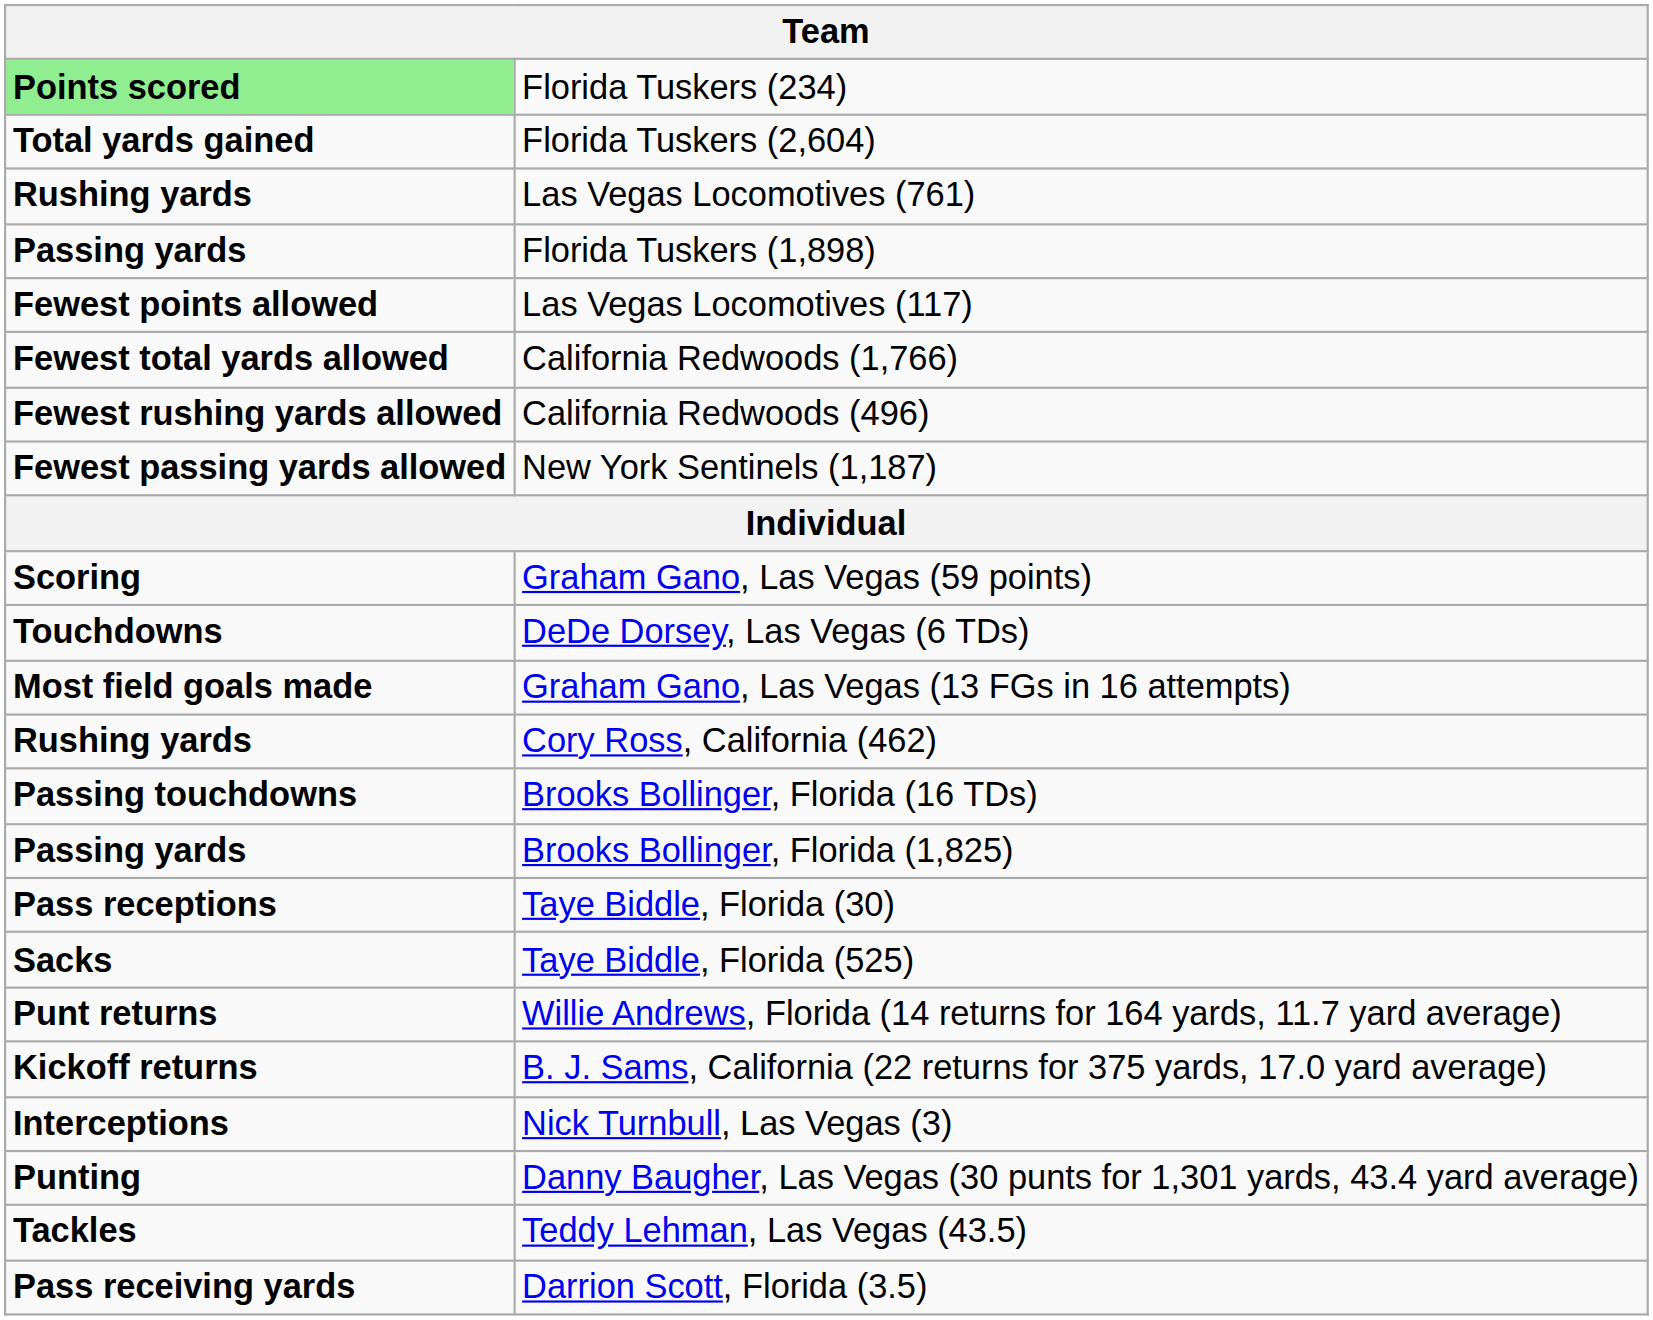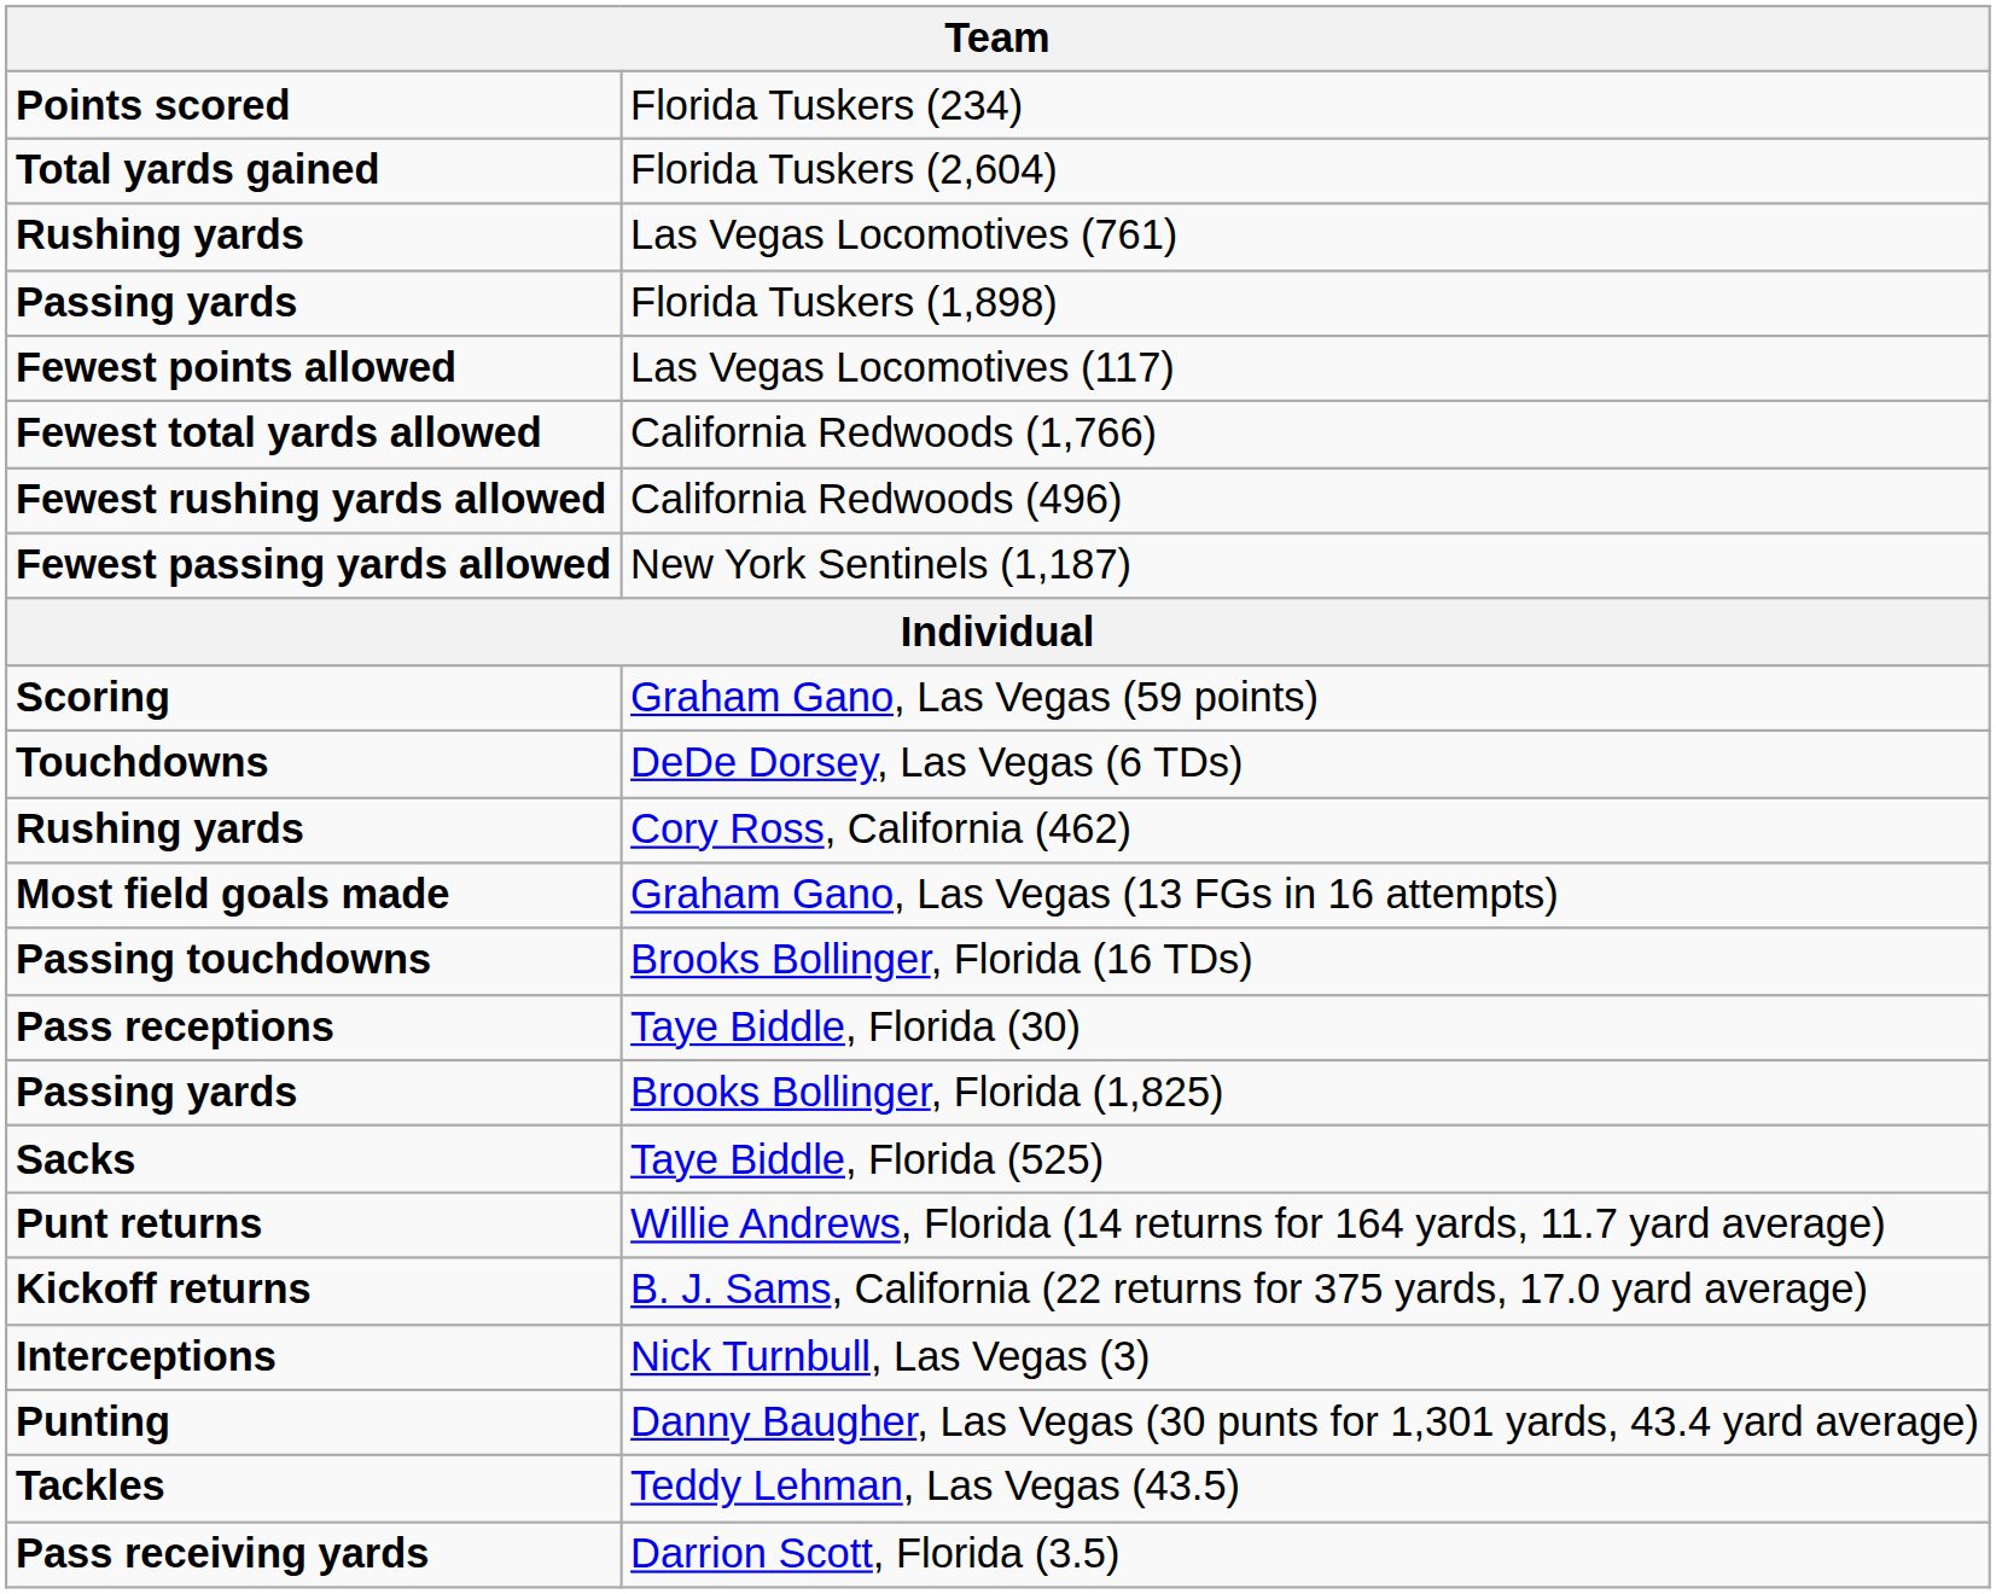 <table class="wikitable" border="1">
 <tr>
 <th colspan=2>Team</th>
 </tr>
 <tr>
-<td style="background: lightgreen;"><strong>Points scored</strong></td>
+<td><strong>Points scored</strong></td>
 <td>Florida Tuskers (234)</td>
 </tr>
 <tr>
 <td><strong>Total yards gained</strong></td>
 <td>Florida Tuskers (2,604)</td>
 </tr>
 <tr>
 <td><strong>Rushing yards</strong></td>
 <td>Las Vegas Locomotives (761)</td>
 </tr>
 <tr>
 <td><strong>Passing yards</strong></td>
 <td>Florida Tuskers (1,898)</td>
 </tr>
 <tr>
 <td><strong>Fewest points allowed</strong></td>
 <td>Las Vegas Locomotives (117)</td>
 </tr>
 <tr>
 <td><strong>Fewest total yards allowed</strong></td>
 <td>California Redwoods (1,766)</td>
 </tr>
 <tr>
 <td><strong>Fewest rushing yards allowed</strong></td>
 <td>California Redwoods (496)</td>
 </tr>
 <tr>
 <td><strong>Fewest passing yards allowed</strong></td>
 <td>New York Sentinels (1,187)</td>
 </tr>
 <tr>
 <th colspan=2>Individual</th>
 </tr>
 <tr>
 <td><strong>Scoring</strong></td>
 <td><a href='#'>Graham Gano</a>, Las Vegas (59 points)</td>
 </tr>
 <tr>
 <td><strong>Touchdowns</strong></td>
 <td><a href='#'>DeDe Dorsey</a>, Las Vegas (6 TDs)</td>
 </tr>
 <tr>
+<td><strong>Rushing yards</strong></td>
+<td><a href='#'>Cory Ross</a>, California (462)</td>
+</tr>
+<tr>
 <td><strong>Most field goals made</strong></td>
 <td><a href='#'>Graham Gano</a>, Las Vegas (13 FGs in 16 attempts)</td>
-</tr>
-<tr>
-<td><strong>Rushing yards</strong></td>
-<td><a href='#'>Cory Ross</a>, California (462)</td>
 </tr>
 <tr>
 <td><strong>Passing touchdowns</strong></td>
 <td><a href='#'>Brooks Bollinger</a>, Florida (16 TDs)</td>
 </tr>
 <tr>
+<td><strong>Pass receptions</strong></td>
+<td><a href='#'>Taye Biddle</a>, Florida (30)</td>
+</tr>
+<tr>
 <td><strong>Passing yards</strong></td>
 <td><a href='#'>Brooks Bollinger</a>, Florida (1,825)</td>
-</tr>
-<tr>
-<td><strong>Pass receptions</strong></td>
-<td><a href='#'>Taye Biddle</a>, Florida (30)</td>
 </tr>
 <tr>
 <td><strong>Sacks</strong></td>
 <td><a href='#'>Taye Biddle</a>, Florida (525)</td>
 </tr>
 <tr>
 <td><strong>Punt returns</strong></td>
 <td><a href='#'>Willie Andrews</a>, Florida (14 returns for 164 yards, 11.7 yard average)</td>
 </tr>
 <tr>
 <td><strong>Kickoff returns</strong></td>
 <td><a href='#'>B. J. Sams</a>, California (22 returns for 375 yards, 17.0 yard average)</td>
 </tr>
 <tr>
 <td><strong>Interceptions</strong></td>
 <td><a href='#'>Nick Turnbull</a>, Las Vegas (3)</td>
 </tr>
 <tr>
 <td><strong>Punting</strong></td>
 <td><a href='#'>Danny Baugher</a>, Las Vegas (30 punts for 1,301 yards, 43.4 yard average)</td>
 </tr>
 <tr>
 <td><strong>Tackles</strong></td>
 <td><a href='#'>Teddy Lehman</a>, Las Vegas (43.5)</td>
 </tr>
 <tr>
 <td><strong>Pass receiving yards</strong></td>
 <td><a href='#'>Darrion Scott</a>, Florida (3.5)</td>
 </tr>
 </table>
